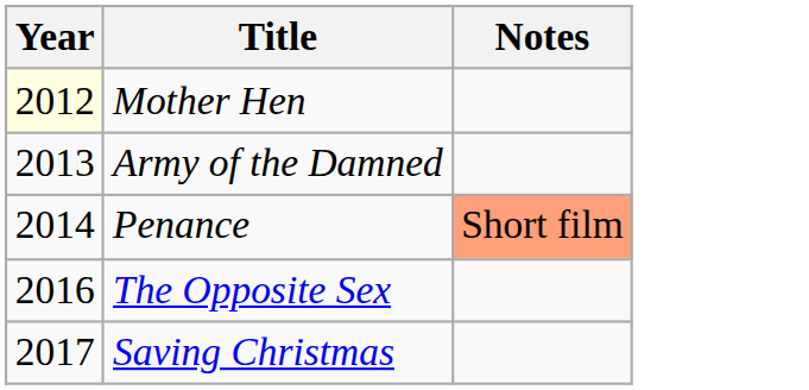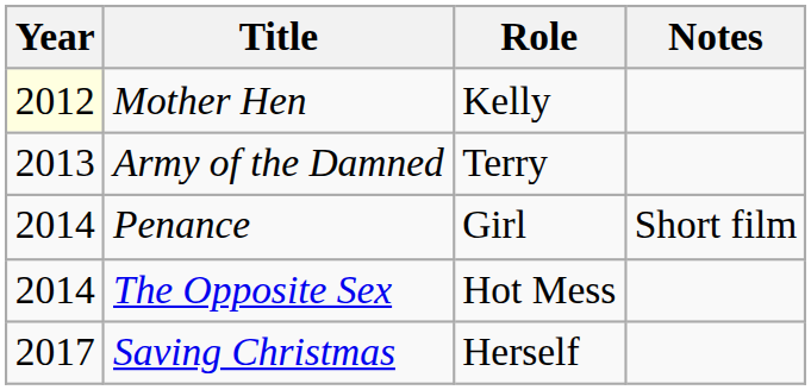 <table class="wikitable sortable">
 <tr>
 <th>Year</th>
 <th>Title</th>
+<th>Role</th>
 <th class="unsortable">Notes</th>
 </tr>
 <tr>
 <td style="background: lightyellow;">2012</td>
 <td><em>Mother Hen</em></td>
+<td>Kelly</td>
 <td></td>
 </tr>
 <tr>
 <td>2013</td>
 <td><em>Army of the Damned</em></td>
+<td>Terry</td>
 <td></td>
 </tr>
 <tr>
 <td>2014</td>
 <td><em>Penance</em></td>
-<td style="background: lightsalmon;">Short film</td>
+<td>Girl</td>
+<td>Short film</td>
 </tr>
 <tr>
-<td>2016</td>
+<td>2014</td>
 <td><em><a href='#'>The Opposite Sex</a></em></td>
+<td>Hot Mess</td>
 <td></td>
 </tr>
 <tr>
 <td>2017</td>
 <td><em><a href='#'>Saving Christmas</a></em></td>
+<td>Herself</td>
 <td></td>
 </tr>
 </table>
